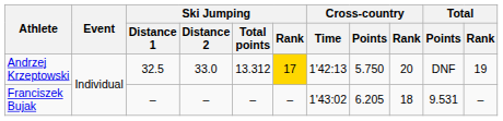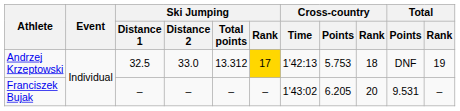 <table class="wikitable" style="font-size:90%">
 <tr>
 <th rowspan="2">Athlete</th>
 <th rowspan="2">Event</th>
 <th colspan="4">Ski Jumping</th>
 <th colspan="3">Cross-country</th>
 <th colspan="2">Total</th>
 </tr>
 <tr>
 <th>Distance 1</th>
 <th>Distance 2</th>
 <th>Total points</th>
 <th>Rank</th>
 <th>Time</th>
 <th>Points</th>
 <th>Rank</th>
 <th>Points</th>
 <th>Rank</th>
 </tr>
 <tr>
 <td><a href='#'>Andrzej Krzeptowski</a></td>
 <td rowspan="2">Individual</td>
 <td align="center">32.5</td>
 <td align="center">33.0</td>
 <td align="center">13.312</td>
 <td align="center" style="background: gold;">17</td>
 <td align="center">1'42:13</td>
-<td align="center">5.750</td>
-<td align="center">20</td>
+<td align="center">5.753</td>
+<td align="center">18</td>
 <td align="center">DNF</td>
 <td align="center">19</td>
 </tr>
 <tr>
 <td><a href='#'>Franciszek Bujak</a></td>
 <td align="center">–</td>
 <td align="center">–</td>
 <td align="center">–</td>
 <td align="center">–</td>
 <td align="center">1'43:02</td>
 <td align="center">6.205</td>
-<td align="center">18</td>
+<td align="center">20</td>
 <td align="center">9.531</td>
 <td align="center">–</td>
 </tr>
 </table>
